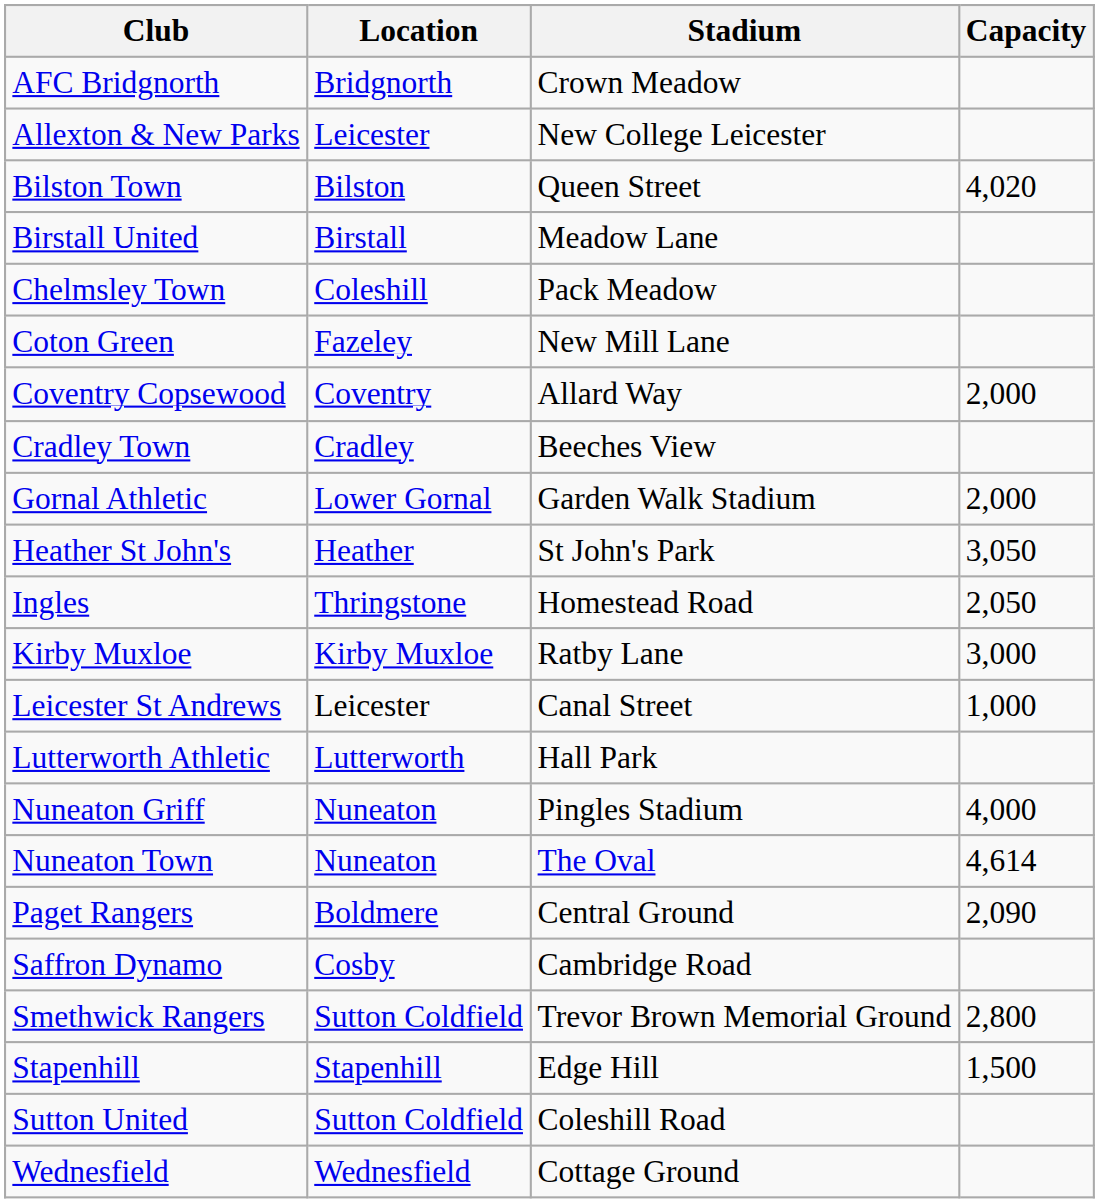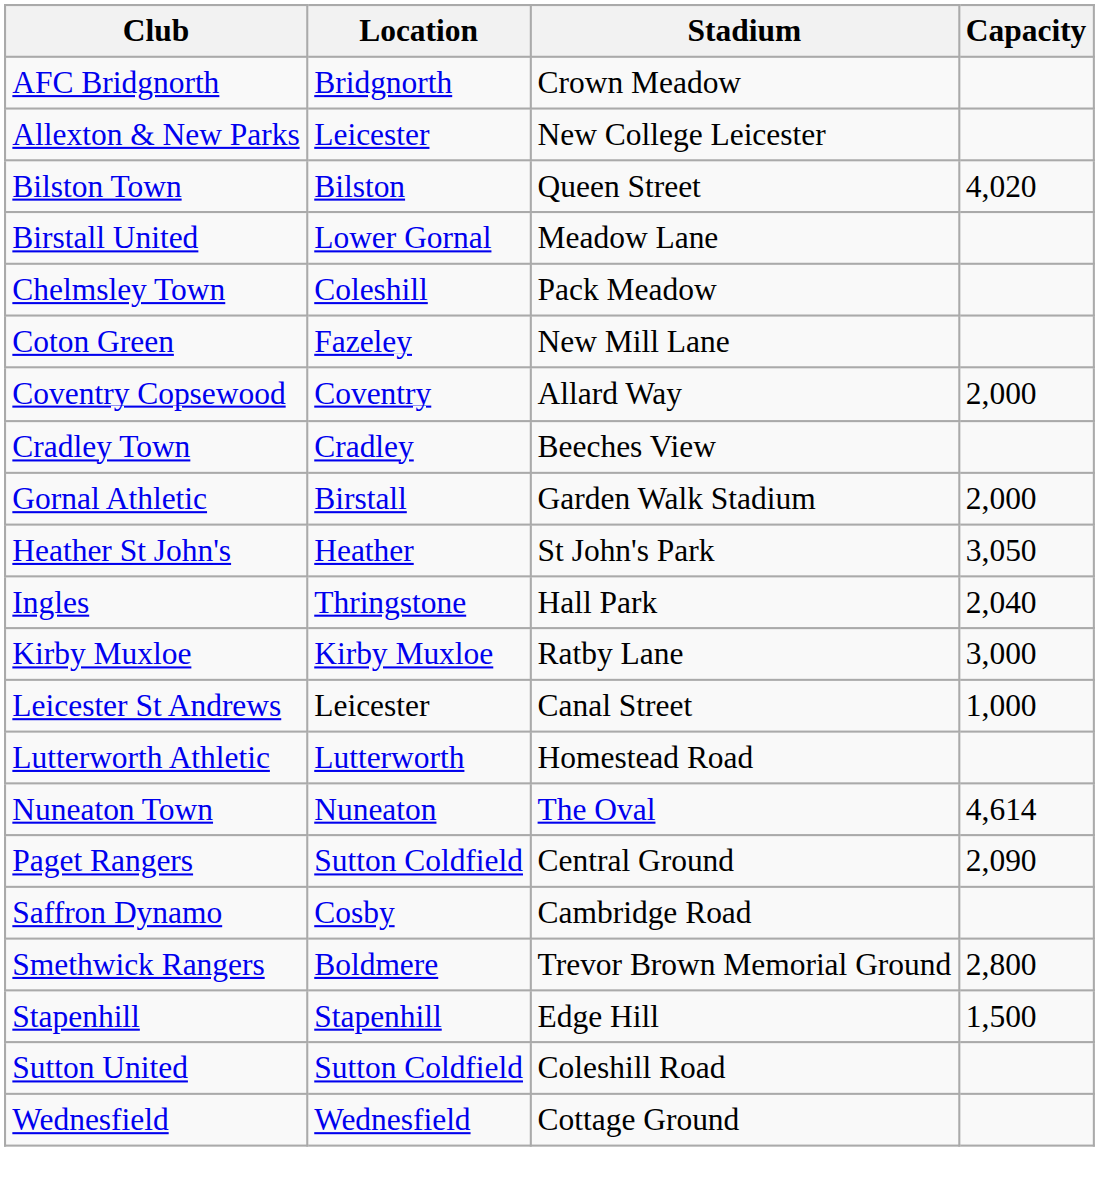 <table class="wikitable sortable" style="font-size:95%">
 <tr>
 <th>Club</th>
 <th>Location</th>
 <th>Stadium</th>
 <th>Capacity</th>
 </tr>
 <tr>
 <td><a href='#'>AFC Bridgnorth</a></td>
 <td><a href='#'>Bridgnorth</a></td>
 <td>Crown Meadow</td>
 <td></td>
 </tr>
 <tr>
 <td><a href='#'>Allexton & New Parks</a></td>
 <td><a href='#'>Leicester</a></td>
 <td>New College Leicester</td>
 <td></td>
 </tr>
 <tr>
 <td><a href='#'>Bilston Town</a></td>
 <td><a href='#'>Bilston</a></td>
 <td>Queen Street</td>
 <td>4,020</td>
 </tr>
 <tr>
 <td><a href='#'>Birstall United</a></td>
-<td><a href='#'>Birstall</a></td>
+<td><a href='#'>Lower Gornal</a></td>
 <td>Meadow Lane</td>
 <td></td>
 </tr>
 <tr>
 <td><a href='#'>Chelmsley Town</a></td>
 <td><a href='#'>Coleshill</a></td>
 <td>Pack Meadow</td>
 <td></td>
 </tr>
 <tr>
 <td><a href='#'>Coton Green</a></td>
 <td><a href='#'>Fazeley</a></td>
 <td>New Mill Lane</td>
 <td></td>
 </tr>
 <tr>
 <td><a href='#'>Coventry Copsewood</a></td>
 <td><a href='#'>Coventry</a></td>
 <td>Allard Way</td>
 <td>2,000</td>
 </tr>
 <tr>
 <td><a href='#'>Cradley Town</a></td>
 <td><a href='#'>Cradley</a></td>
 <td>Beeches View</td>
 <td></td>
 </tr>
 <tr>
 <td><a href='#'>Gornal Athletic</a></td>
-<td><a href='#'>Lower Gornal</a></td>
+<td><a href='#'>Birstall</a></td>
 <td>Garden Walk Stadium</td>
 <td>2,000</td>
 </tr>
 <tr>
 <td><a href='#'>Heather St John's</a></td>
 <td><a href='#'>Heather</a></td>
 <td>St John's Park</td>
 <td>3,050</td>
 </tr>
 <tr>
 <td><a href='#'>Ingles</a></td>
 <td><a href='#'>Thringstone</a></td>
-<td>Homestead Road</td>
-<td>2,050</td>
+<td>Hall Park</td>
+<td>2,040</td>
 </tr>
 <tr>
 <td><a href='#'>Kirby Muxloe</a></td>
 <td><a href='#'>Kirby Muxloe</a></td>
 <td>Ratby Lane</td>
 <td>3,000</td>
 </tr>
 <tr>
 <td><a href='#'>Leicester St Andrews</a></td>
 <td>Leicester</td>
 <td>Canal Street</td>
 <td>1,000</td>
 </tr>
 <tr>
 <td><a href='#'>Lutterworth Athletic</a></td>
 <td><a href='#'>Lutterworth</a></td>
-<td>Hall Park</td>
+<td>Homestead Road</td>
 <td></td>
-</tr>
-<tr>
-<td><a href='#'>Nuneaton Griff</a></td>
-<td><a href='#'>Nuneaton</a></td>
-<td>Pingles Stadium</td>
-<td>4,000</td>
 </tr>
 <tr>
 <td><a href='#'>Nuneaton Town</a></td>
 <td><a href='#'>Nuneaton</a></td>
 <td><a href='#'>The Oval</a></td>
 <td>4,614</td>
 </tr>
 <tr>
 <td><a href='#'>Paget Rangers</a></td>
-<td><a href='#'>Boldmere</a></td>
+<td><a href='#'>Sutton Coldfield</a></td>
 <td>Central Ground</td>
 <td>2,090</td>
 </tr>
 <tr>
 <td><a href='#'>Saffron Dynamo</a></td>
 <td><a href='#'>Cosby</a></td>
 <td>Cambridge Road</td>
 <td></td>
 </tr>
 <tr>
 <td><a href='#'>Smethwick Rangers</a></td>
-<td><a href='#'>Sutton Coldfield</a></td>
+<td><a href='#'>Boldmere</a></td>
 <td>Trevor Brown Memorial Ground</td>
 <td>2,800</td>
 </tr>
 <tr>
 <td><a href='#'>Stapenhill</a></td>
 <td><a href='#'>Stapenhill</a></td>
 <td>Edge Hill</td>
 <td>1,500</td>
 </tr>
 <tr>
 <td><a href='#'>Sutton United</a></td>
 <td><a href='#'>Sutton Coldfield</a></td>
 <td>Coleshill Road</td>
 <td></td>
 </tr>
 <tr>
 <td><a href='#'>Wednesfield</a></td>
 <td><a href='#'>Wednesfield</a></td>
 <td>Cottage Ground</td>
 <td></td>
 </tr>
 </table>
